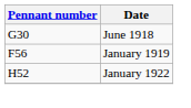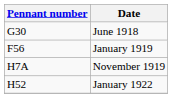 <table class="wikitable" style="text-align:left">
 <tr>
 <th scope="col"><a href='#'>Pennant number</a></th>
 <th>Date</th>
 </tr>
 <tr>
 <td scope="row">G30</td>
 <td>June 1918</td>
 </tr>
 <tr>
 <td scope="row">F56</td>
 <td>January 1919</td>
 </tr>
 <tr>
+<td scope="row">H7A</td>
+<td>November 1919</td>
+</tr>
+<tr>
 <td scope="row">H52</td>
 <td>January 1922</td>
 </tr>
 <tr>
 </tr>
 </table>
